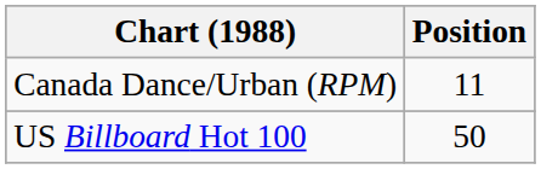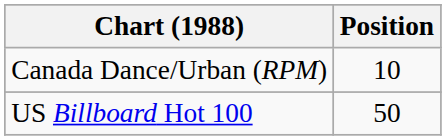 <table class="wikitable">
 <tr>
 <th>Chart (1988)</th>
 <th>Position</th>
 </tr>
 <tr>
 <td>Canada Dance/Urban (<em>RPM</em>)</td>
-<td align="center">11</td>
+<td align="center">10</td>
 </tr>
 <tr>
 <td>US <a href='#'><em>Billboard</em> Hot 100</a></td>
 <td align="center">50</td>
 </tr>
 </table>
